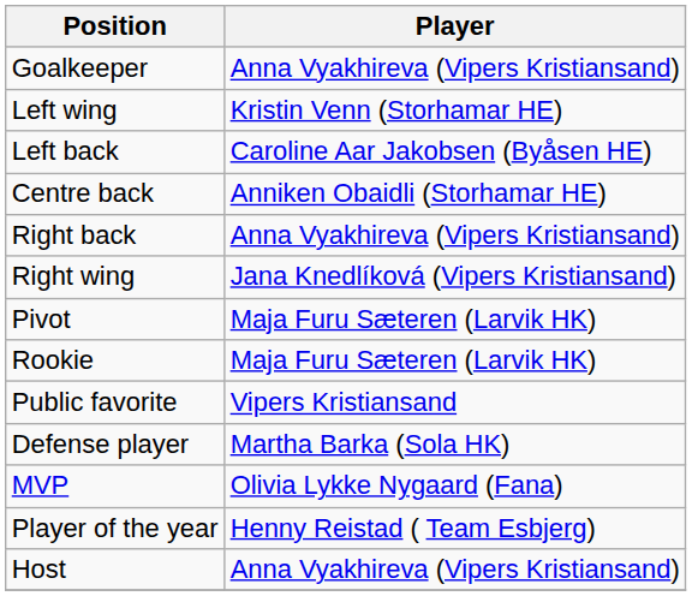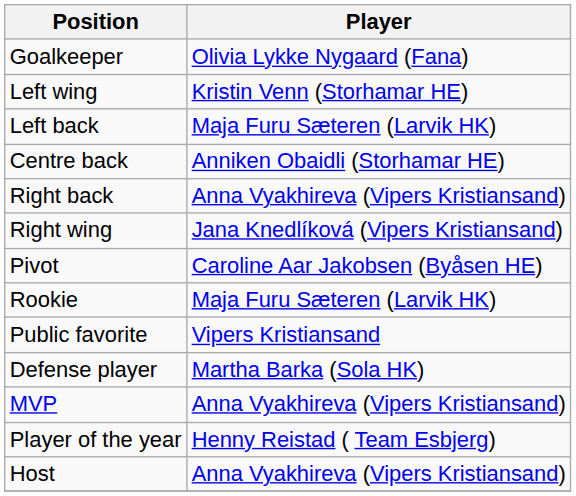 <table class="wikitable">
 <tr>
 <th>Position</th>
 <th>Player</th>
 </tr>
 <tr>
 <td>Goalkeeper</td>
-<td> <a href='#'>Anna Vyakhireva</a> (<a href='#'>Vipers Kristiansand</a>)</td>
+<td> <a href='#'>Olivia Lykke Nygaard</a> (<a href='#'>Fana</a>)</td>
 </tr>
 <tr>
 <td>Left wing</td>
 <td> <a href='#'>Kristin Venn</a> (<a href='#'>Storhamar HE</a>)</td>
 </tr>
 <tr>
 <td>Left back</td>
-<td> <a href='#'>Caroline Aar Jakobsen</a> (<a href='#'>Byåsen HE</a>)</td>
+<td> <a href='#'>Maja Furu Sæteren</a> (<a href='#'>Larvik HK</a>)</td>
 </tr>
 <tr>
 <td>Centre back</td>
 <td> <a href='#'>Anniken Obaidli</a> (<a href='#'>Storhamar HE</a>)</td>
 </tr>
 <tr>
 <td>Right back</td>
 <td> <a href='#'>Anna Vyakhireva</a> (<a href='#'>Vipers Kristiansand</a>)</td>
 </tr>
 <tr>
 <td>Right wing</td>
 <td> <a href='#'>Jana Knedlíková</a> (<a href='#'>Vipers Kristiansand</a>)</td>
 </tr>
 <tr>
 <td>Pivot</td>
-<td> <a href='#'>Maja Furu Sæteren</a> (<a href='#'>Larvik HK</a>)</td>
+<td> <a href='#'>Caroline Aar Jakobsen</a> (<a href='#'>Byåsen HE</a>)</td>
 </tr>
 <tr>
 <td>Rookie</td>
 <td> <a href='#'>Maja Furu Sæteren</a> (<a href='#'>Larvik HK</a>)</td>
 </tr>
 <tr>
 <td>Public favorite</td>
 <td> <a href='#'>Vipers Kristiansand</a></td>
 </tr>
 <tr>
 <td>Defense player</td>
 <td> <a href='#'>Martha Barka</a> (<a href='#'>Sola HK</a>)</td>
 </tr>
 <tr>
 <td><a href='#'>MVP</a></td>
-<td> <a href='#'>Olivia Lykke Nygaard</a> (<a href='#'>Fana</a>)</td>
+<td> <a href='#'>Anna Vyakhireva</a> (<a href='#'>Vipers Kristiansand</a>)</td>
 </tr>
 <tr>
 <td>Player of the year</td>
 <td> <a href='#'>Henny Reistad</a> ( <a href='#'>Team Esbjerg</a>)</td>
 </tr>
 <tr>
 <td>Host</td>
 <td> <a href='#'>Anna Vyakhireva</a> (<a href='#'>Vipers Kristiansand</a>)</td>
 </tr>
 <tr>
 </tr>
 </table>
